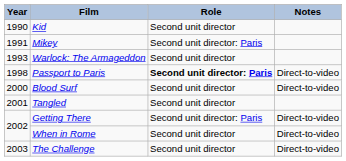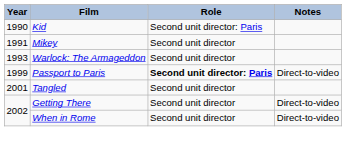 <table class="wikitable" style="font-size:95%;">
 <tr>
 <th style="background:#B0C4DE;">Year</th>
 <th style="background:#B0C4DE;">Film</th>
 <th style="background:#B0C4DE;">Role</th>
 <th style="background:#B0C4DE;">Notes</th>
 </tr>
 <tr>
 <td>1990</td>
 <td><em><a href='#'>Kid</a></em></td>
-<td>Second unit director</td>
+<td>Second unit director: <a href='#'>Paris</a></td>
 <td></td>
 </tr>
 <tr>
 <td>1991</td>
 <td><em><a href='#'>Mikey</a></em></td>
-<td>Second unit director: <a href='#'>Paris</a></td>
+<td>Second unit director</td>
 <td></td>
 </tr>
 <tr>
 <td>1993</td>
 <td><em><a href='#'>Warlock: The Armageddon</a></em></td>
 <td>Second unit director</td>
 <td></td>
 </tr>
 <tr>
-<td>1998</td>
+<td>1999</td>
 <td><em><a href='#'>Passport to Paris</a></em></td>
 <td><strong>Second unit director: <a href='#'>Paris</a></strong></td>
-<td>Direct-to-video</td>
-</tr>
-<tr>
-<td>2000</td>
-<td><em><a href='#'>Blood Surf</a></em></td>
-<td>Second unit director</td>
 <td>Direct-to-video</td>
 </tr>
 <tr>
 <td>2001</td>
 <td><em><a href='#'>Tangled</a></em></td>
 <td>Second unit director</td>
 <td></td>
 </tr>
 <tr>
 <td rowspan=2>2002</td>
 <td><em><a href='#'>Getting There</a></em></td>
-<td>Second unit director: <a href='#'>Paris</a></td>
+<td>Second unit director</td>
 <td>Direct-to-video</td>
 </tr>
 <tr>
 <td><em><a href='#'>When in Rome</a></em></td>
 <td>Second unit director</td>
 <td>Direct-to-video</td>
 </tr>
-<tr>
-<td>2003</td>
-<td><em><a href='#'>The Challenge</a></em></td>
-<td>Second unit director</td>
-<td>Direct-to-video</td>
-</tr>
 </table>
